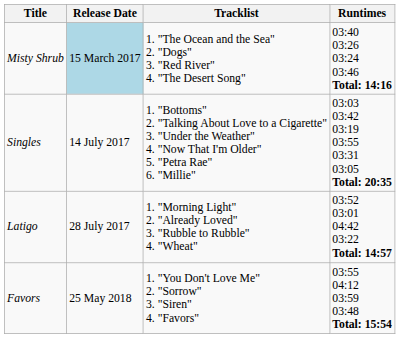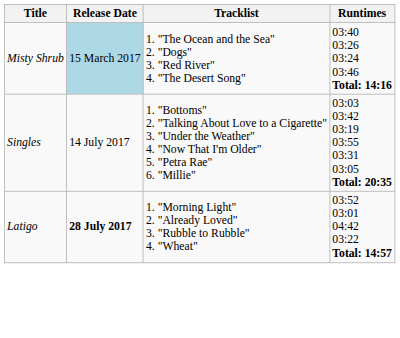 <table class="wikitable">
 <tr>
 <th>Title</th>
 <th>Release Date</th>
 <th>Tracklist</th>
 <th>Runtimes</th>
 </tr>
 <tr>
 <td><em>Misty Shrub</em></td>
 <td style="background: lightblue;">15 March 2017</td>
 <td>1. "The Ocean and the Sea"<br>2. "Dogs"<br>3. "Red River"<br>4. "The Desert Song"</td>
 <td>03:40<br>03:26<br>03:24<br>03:46<br><strong>Total: 14:16</strong></td>
 </tr>
 <tr>
 <td><em>Singles</em></td>
 <td>14 July 2017</td>
 <td>1. "Bottoms"<br>2. "Talking About Love to a Cigarette"<br>3. "Under the Weather"<br>4. "Now That I'm Older"<br>5. "Petra Rae"<br>6. "Millie"</td>
 <td>03:03<br>03:42<br>03:19<br>03:55<br>03:31<br>03:05<br><strong>Total: 20:35</strong></td>
 </tr>
 <tr>
 <td><em>Latigo</em></td>
-<td>28 July 2017</td>
+<td><strong>28 July 2017</strong></td>
 <td>1. "Morning Light"<br>2. "Already Loved"<br>3. "Rubble to Rubble"<br>4. "Wheat"</td>
 <td>03:52<br>03:01<br>04:42<br>03:22<br><strong>Total: 14:57</strong></td>
 </tr>
-<tr>
-<td><em>Favors</em></td>
-<td>25 May 2018</td>
-<td>1. "You Don't Love Me"<br>2. "Sorrow"<br>3. "Siren"<br>4. "Favors"</td>
-<td>03:55<br>04:12<br>03:59<br>03:48<br><strong>Total: 15:54</strong></td>
-</tr>
 </table>
